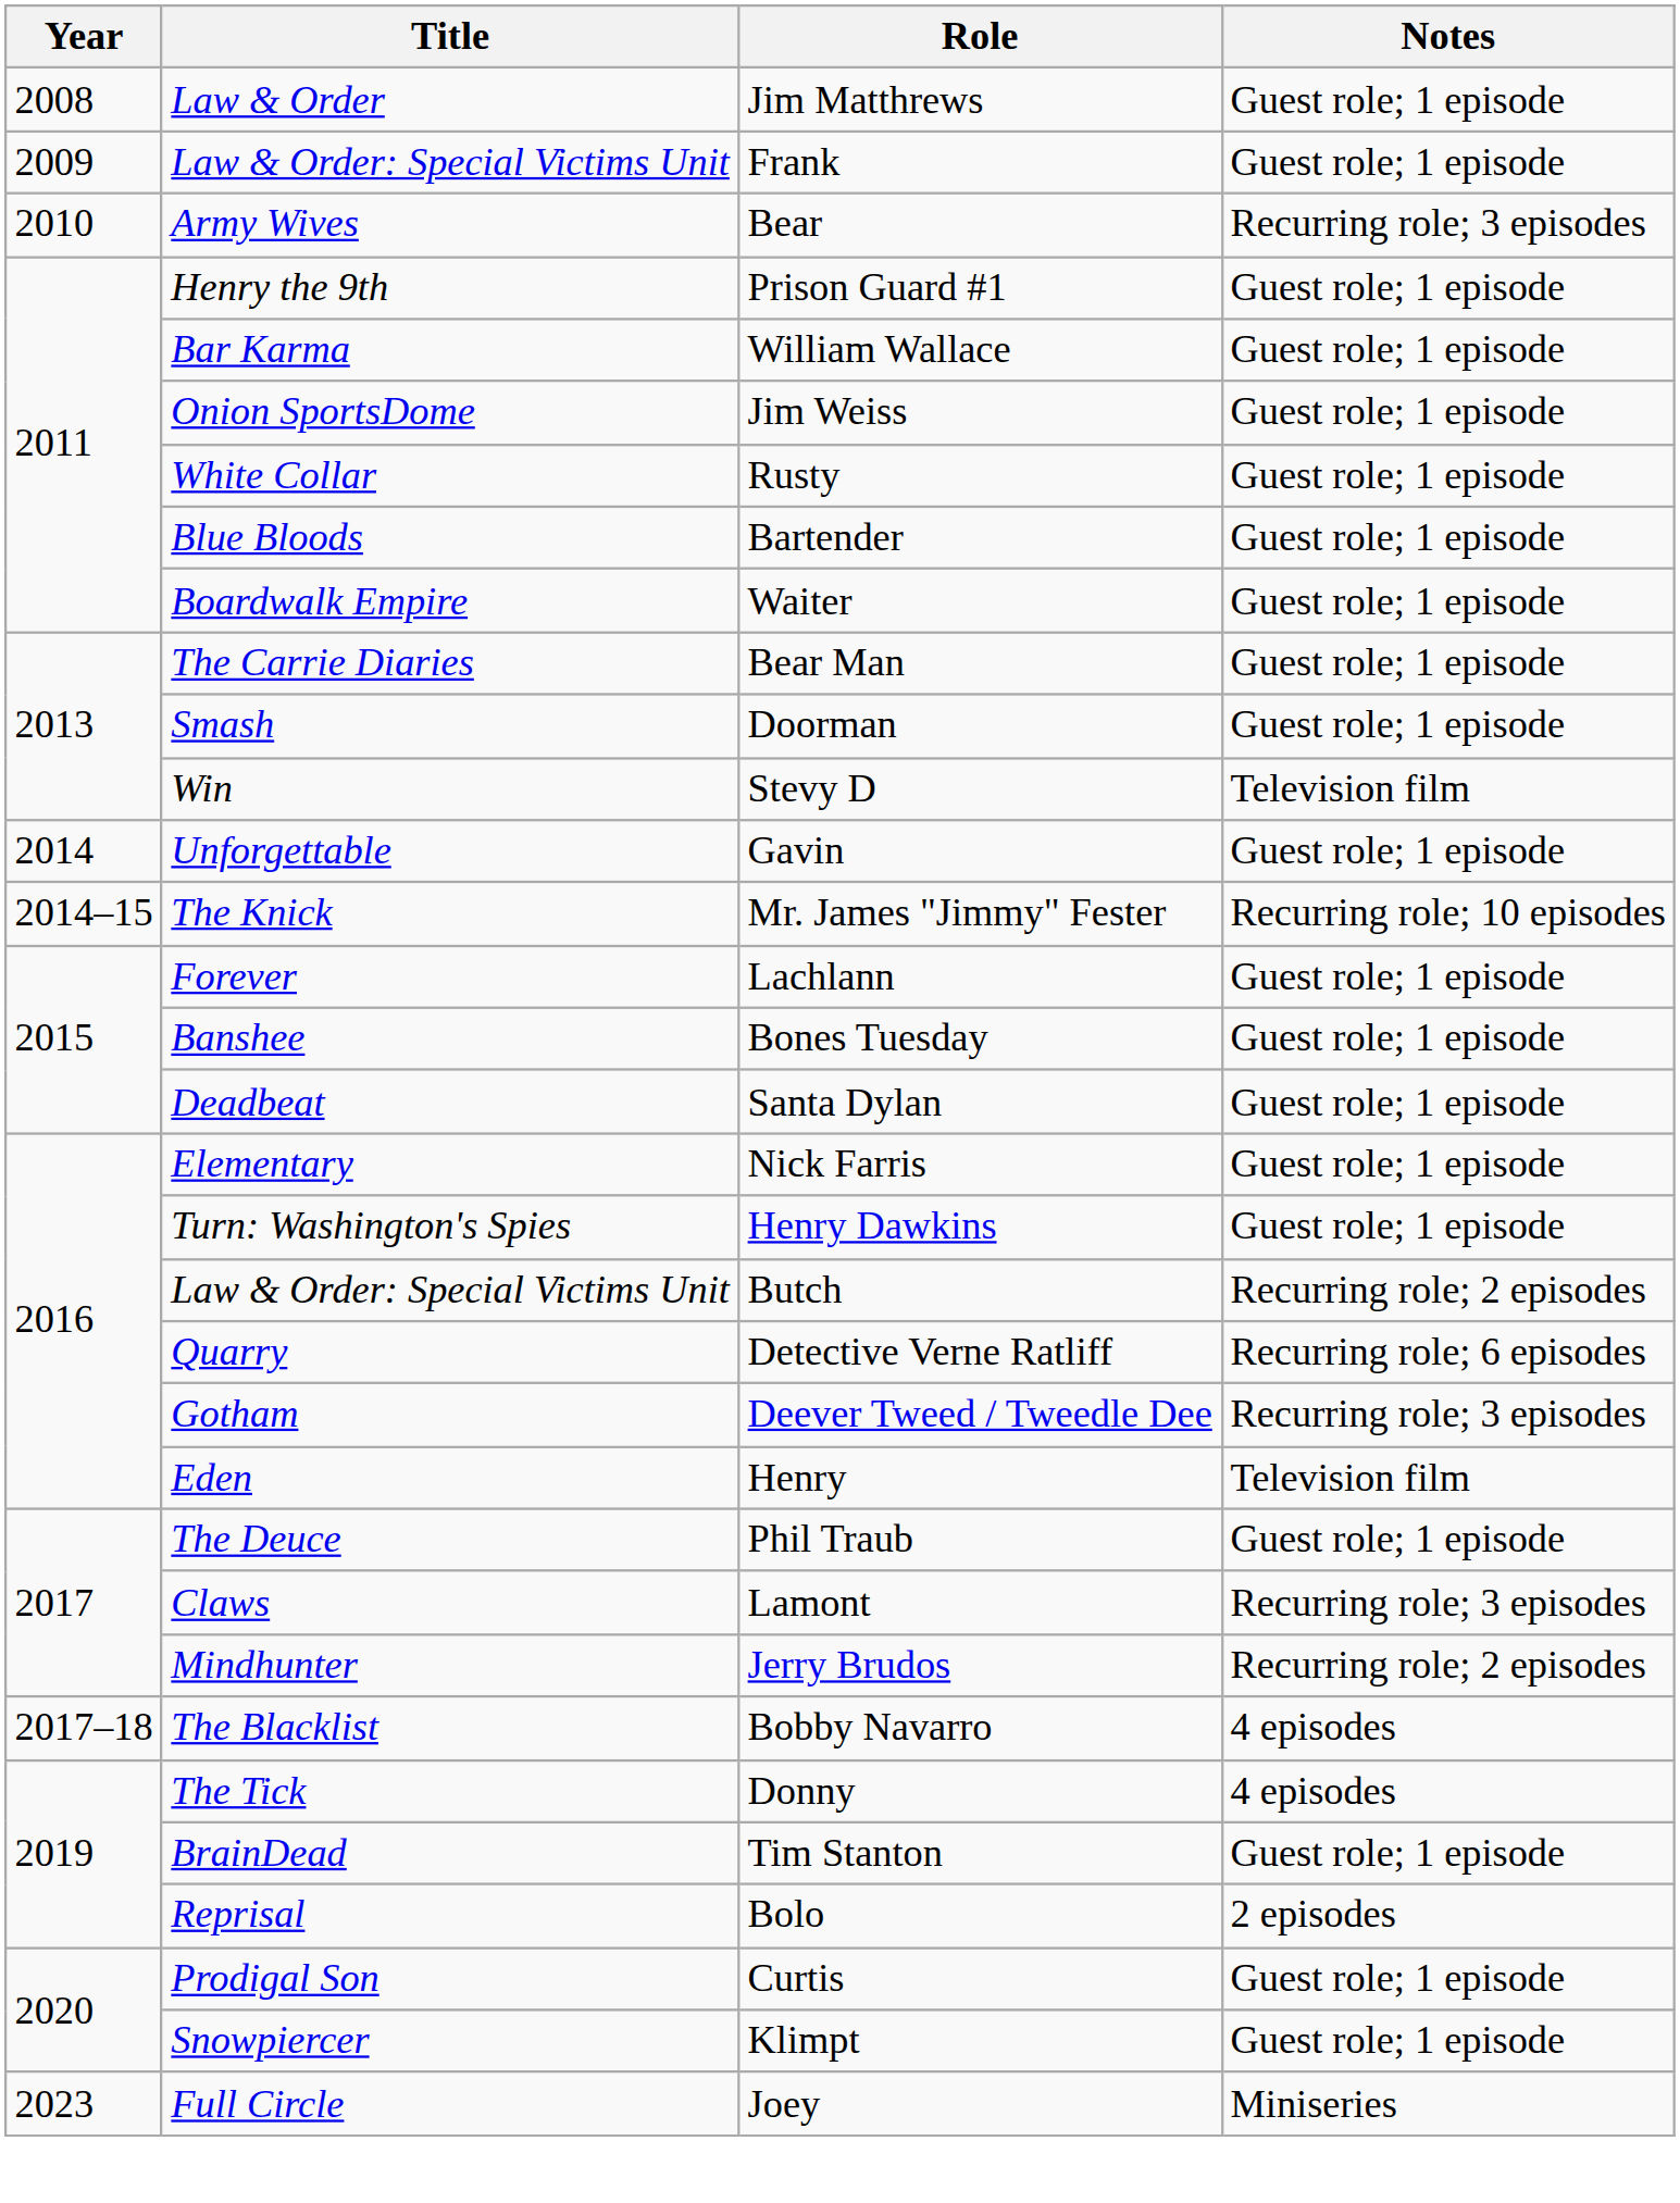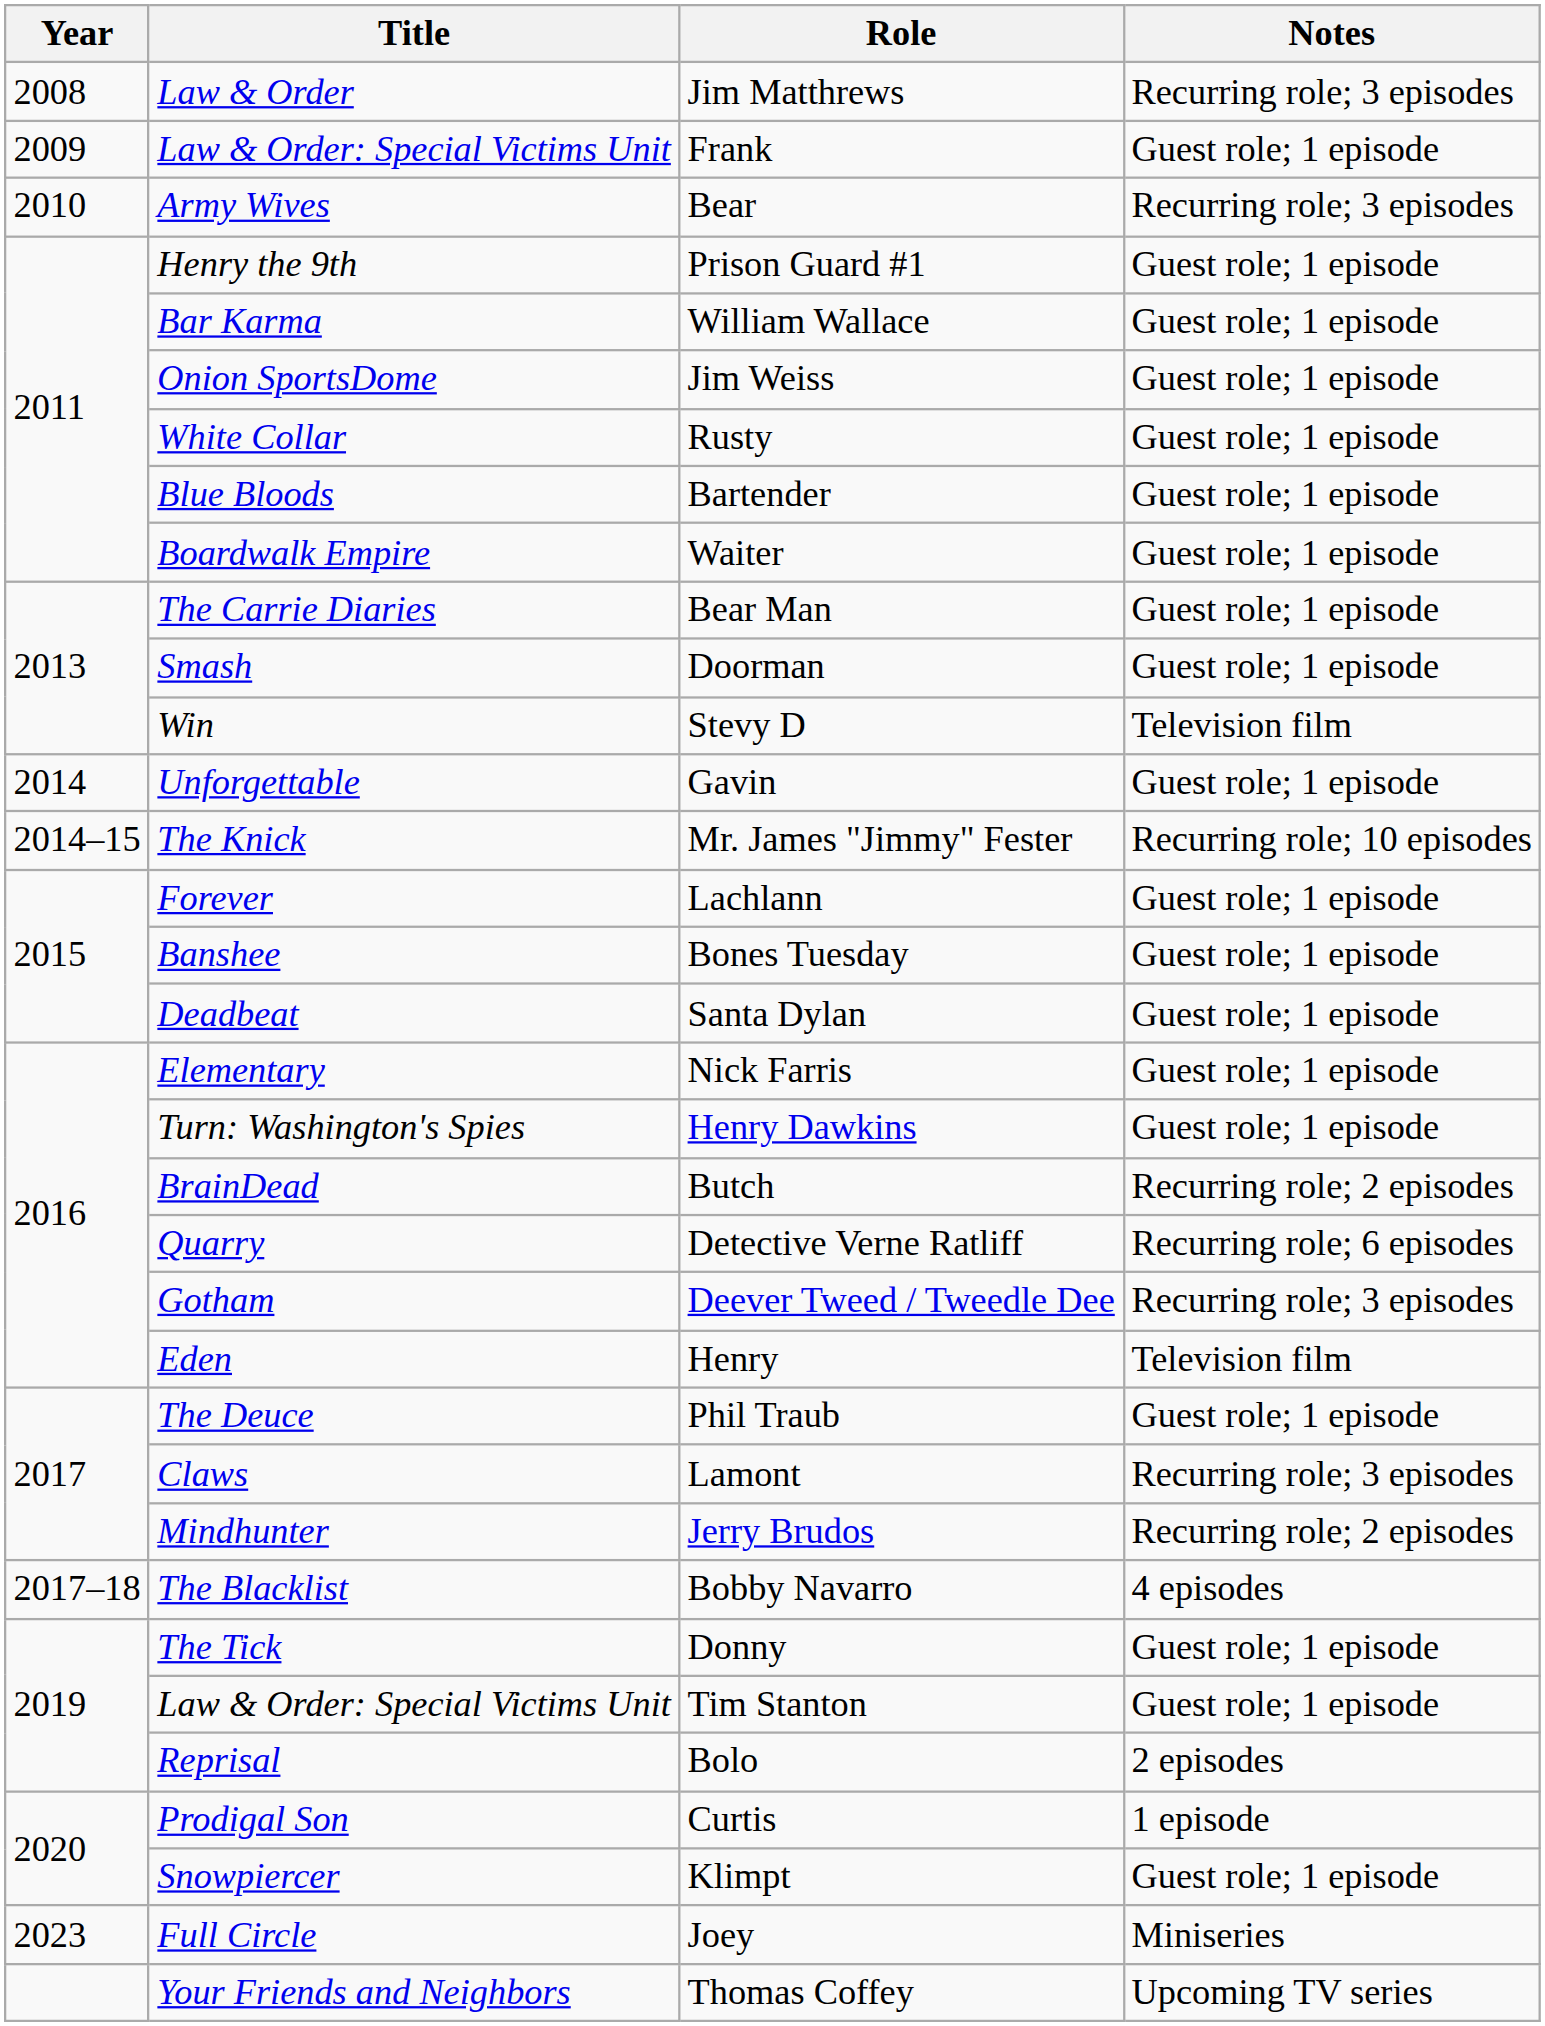 <table class="wikitable sortable">
 <tr>
 <th>Year</th>
 <th>Title</th>
 <th>Role</th>
 <th class="unsortable">Notes</th>
 </tr>
 <tr>
 <td>2008</td>
 <td><em><a href='#'>Law & Order</a></em></td>
 <td>Jim Matthrews</td>
-<td>Guest role; 1 episode</td>
+<td>Recurring role; 3 episodes</td>
 </tr>
 <tr>
 <td>2009</td>
 <td><em><a href='#'>Law & Order: Special Victims Unit</a></em></td>
 <td>Frank</td>
 <td>Guest role; 1 episode</td>
 </tr>
 <tr>
 <td>2010</td>
 <td><em><a href='#'>Army Wives</a></em></td>
 <td>Bear</td>
 <td>Recurring role; 3 episodes</td>
 </tr>
 <tr>
 <td rowspan="6">2011</td>
 <td><em>Henry the 9th</em></td>
 <td>Prison Guard #1</td>
 <td>Guest role; 1 episode</td>
 </tr>
 <tr>
 <td><em><a href='#'>Bar Karma</a></em></td>
 <td>William Wallace</td>
 <td>Guest role; 1 episode</td>
 </tr>
 <tr>
 <td><em><a href='#'>Onion SportsDome</a></em></td>
 <td>Jim Weiss</td>
 <td>Guest role; 1 episode</td>
 </tr>
 <tr>
 <td><em><a href='#'>White Collar</a></em></td>
 <td>Rusty</td>
 <td>Guest role; 1 episode</td>
 </tr>
 <tr>
 <td><em><a href='#'>Blue Bloods</a></em></td>
 <td>Bartender</td>
 <td>Guest role; 1 episode</td>
 </tr>
 <tr>
 <td><em><a href='#'>Boardwalk Empire</a></em></td>
 <td>Waiter</td>
 <td>Guest role; 1 episode</td>
 </tr>
 <tr>
 <td rowspan="3">2013</td>
 <td><em><a href='#'>The Carrie Diaries</a></em></td>
 <td>Bear Man</td>
 <td>Guest role; 1 episode</td>
 </tr>
 <tr>
 <td><em><a href='#'>Smash</a></em></td>
 <td>Doorman</td>
 <td>Guest role; 1 episode</td>
 </tr>
 <tr>
 <td><em>Win</em></td>
 <td>Stevy D</td>
 <td>Television film</td>
 </tr>
 <tr>
 <td>2014</td>
 <td><em><a href='#'>Unforgettable</a></em></td>
 <td>Gavin</td>
 <td>Guest role; 1 episode</td>
 </tr>
 <tr>
 <td>2014–15</td>
 <td><em><a href='#'>The Knick</a></em></td>
 <td>Mr. James "Jimmy" Fester</td>
 <td>Recurring role; 10 episodes</td>
 </tr>
 <tr>
 <td rowspan="3">2015</td>
 <td><em><a href='#'>Forever</a></em></td>
 <td>Lachlann</td>
 <td>Guest role; 1 episode</td>
 </tr>
 <tr>
 <td><em><a href='#'>Banshee</a></em></td>
 <td>Bones Tuesday</td>
 <td>Guest role; 1 episode</td>
 </tr>
 <tr>
 <td><em><a href='#'>Deadbeat</a></em></td>
 <td>Santa Dylan</td>
 <td>Guest role; 1 episode</td>
 </tr>
 <tr>
 <td rowspan="6">2016</td>
 <td><em><a href='#'>Elementary</a></em></td>
 <td>Nick Farris</td>
 <td>Guest role; 1 episode</td>
 </tr>
 <tr>
 <td><em>Turn: Washington's Spies</em></td>
 <td><a href='#'>Henry Dawkins</a></td>
 <td>Guest role; 1 episode</td>
 </tr>
 <tr>
-<td><em>Law & Order: Special Victims Unit</em></td>
+<td><em><a href='#'>BrainDead</a></em></td>
 <td>Butch</td>
 <td>Recurring role; 2 episodes</td>
 </tr>
 <tr>
 <td><em><a href='#'>Quarry</a></em></td>
 <td>Detective Verne Ratliff</td>
 <td>Recurring role; 6 episodes</td>
 </tr>
 <tr>
 <td><em><a href='#'>Gotham</a></em></td>
 <td><a href='#'>Deever Tweed / Tweedle Dee</a></td>
 <td>Recurring role; 3 episodes</td>
 </tr>
 <tr>
 <td><em><a href='#'>Eden</a></em></td>
 <td>Henry</td>
 <td>Television film</td>
 </tr>
 <tr>
 <td rowspan="3">2017</td>
 <td><em><a href='#'>The Deuce</a></em></td>
 <td>Phil Traub</td>
 <td>Guest role; 1 episode</td>
 </tr>
 <tr>
 <td><em><a href='#'>Claws</a></em></td>
 <td>Lamont</td>
 <td>Recurring role; 3 episodes</td>
 </tr>
 <tr>
 <td><em><a href='#'>Mindhunter</a></em></td>
 <td><a href='#'>Jerry Brudos</a></td>
 <td>Recurring role; 2 episodes</td>
 </tr>
 <tr>
 <td>2017–18</td>
 <td><em><a href='#'>The Blacklist</a></em></td>
 <td>Bobby Navarro</td>
 <td>4 episodes</td>
 </tr>
 <tr>
 <td rowspan="3">2019</td>
 <td><em><a href='#'>The Tick</a></em></td>
 <td>Donny</td>
-<td>4 episodes</td>
+<td>Guest role; 1 episode</td>
 </tr>
 <tr>
-<td><em><a href='#'>BrainDead</a></em></td>
+<td><em>Law & Order: Special Victims Unit</em></td>
 <td>Tim Stanton</td>
 <td>Guest role; 1 episode</td>
 </tr>
 <tr>
 <td><em><a href='#'>Reprisal</a></em></td>
 <td>Bolo</td>
 <td>2 episodes</td>
 </tr>
 <tr>
 <td rowspan="2">2020</td>
 <td><em><a href='#'>Prodigal Son</a></em></td>
 <td>Curtis</td>
-<td>Guest role; 1 episode</td>
+<td>1 episode</td>
 </tr>
 <tr>
 <td><em><a href='#'>Snowpiercer</a></em></td>
 <td>Klimpt</td>
 <td>Guest role; 1 episode</td>
 </tr>
 <tr>
 <td>2023</td>
 <td><em><a href='#'>Full Circle</a></em></td>
 <td>Joey</td>
 <td>Miniseries</td>
 </tr>
+<tr>
+<td></td>
+<td><em><a href='#'>Your Friends and Neighbors</a></em></td>
+<td>Thomas Coffey</td>
+<td>Upcoming TV series</td>
+</tr>
 </table>
